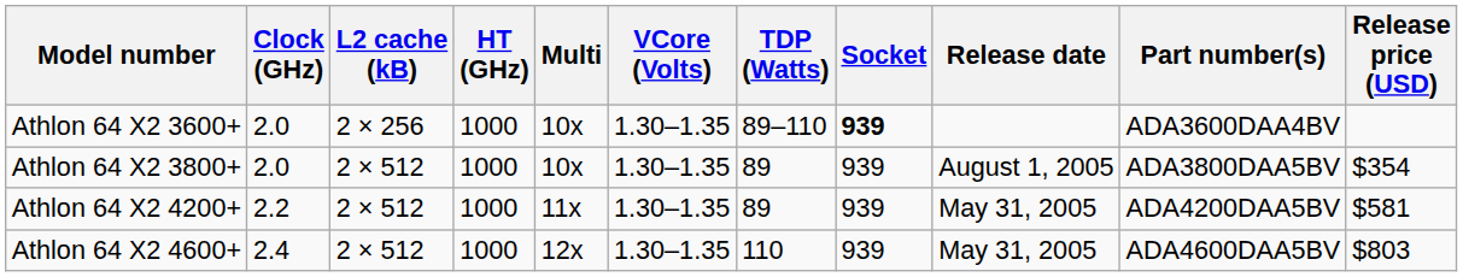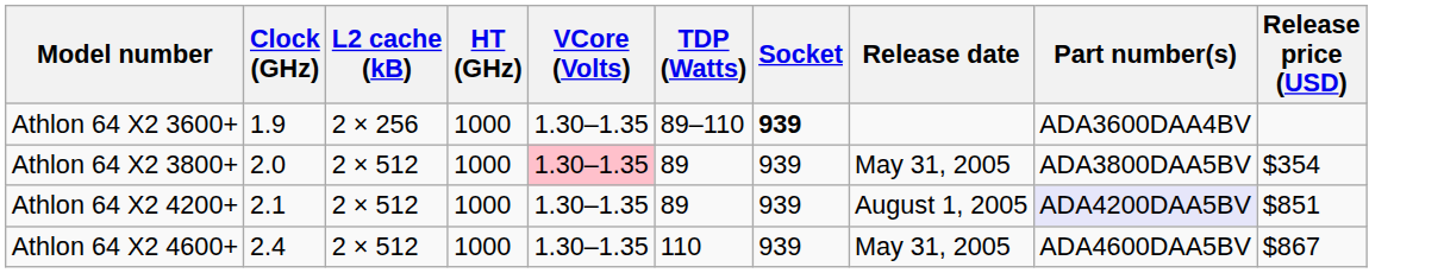 <table class="wikitable">
 <tr>
 <th>Model number</th>
 <th><a href='#'>Clock</a><br>(GHz)</th>
 <th><a href='#'>L2 cache</a><br>(<a href='#'>kB</a>)</th>
 <th><a href='#'>HT</a><br>(GHz)</th>
-<th>Multi</th>
 <th><a href='#'>VCore</a><br>(<a href='#'>Volts</a>)</th>
 <th><a href='#'>TDP</a><br>(<a href='#'>Watts</a>)</th>
 <th><a href='#'>Socket</a></th>
 <th>Release date</th>
 <th>Part number(s)</th>
 <th>Release<br>price<br>(<a href='#'>USD</a>)</th>
 </tr>
 <tr>
 <td>Athlon 64 X2 3600+</td>
-<td>2.0</td>
+<td>1.9</td>
 <td>2 × 256</td>
 <td>1000</td>
-<td>10x</td>
 <td>1.30–1.35</td>
 <td>89–110</td>
 <td><strong>939</strong></td>
 <td></td>
 <td>ADA3600DAA4BV</td>
 <td></td>
 </tr>
 <tr>
 <td>Athlon 64 X2 3800+</td>
 <td>2.0</td>
 <td>2 × 512</td>
 <td>1000</td>
-<td>10x</td>
-<td>1.30–1.35</td>
+<td style="background: pink;">1.30–1.35</td>
 <td>89</td>
 <td>939</td>
-<td>August 1, 2005</td>
+<td>May 31, 2005</td>
 <td>ADA3800DAA5BV</td>
 <td>$354</td>
 </tr>
 <tr>
 <td>Athlon 64 X2 4200+</td>
-<td>2.2</td>
+<td>2.1</td>
 <td>2 × 512</td>
 <td>1000</td>
-<td>11x</td>
 <td>1.30–1.35</td>
 <td>89</td>
 <td>939</td>
-<td>May 31, 2005</td>
-<td>ADA4200DAA5BV</td>
-<td>$581</td>
+<td>August 1, 2005</td>
+<td style="background: lavender;">ADA4200DAA5BV</td>
+<td>$851</td>
 </tr>
 <tr>
 <td>Athlon 64 X2 4600+</td>
 <td>2.4</td>
 <td>2 × 512</td>
 <td>1000</td>
-<td>12x</td>
 <td>1.30–1.35</td>
 <td>110</td>
 <td>939</td>
 <td>May 31, 2005</td>
 <td>ADA4600DAA5BV</td>
-<td>$803</td>
+<td>$867</td>
 </tr>
 </table>
